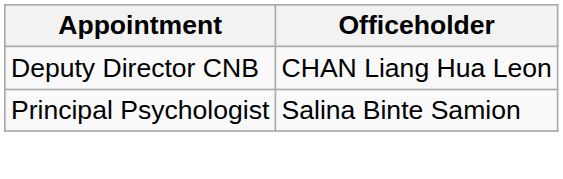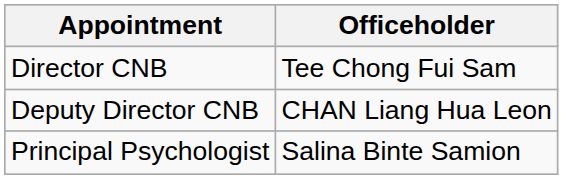 <table class="wikitable">
 <tr>
 <th>Appointment</th>
 <th>Officeholder</th>
+</tr>
+<tr>
+<td>Director CNB</td>
+<td>Tee Chong Fui Sam</td>
 </tr>
 <tr>
 <td>Deputy Director CNB</td>
 <td>CHAN Liang Hua Leon</td>
 </tr>
 <tr>
 <td>Principal Psychologist</td>
 <td>Salina Binte Samion</td>
 </tr>
 </table>
